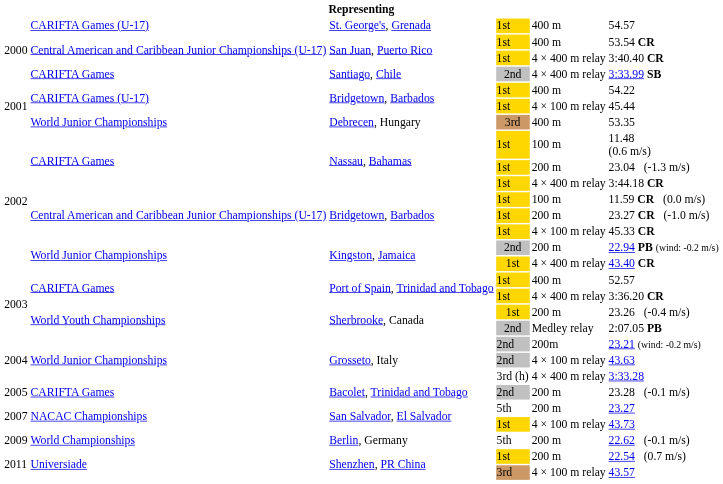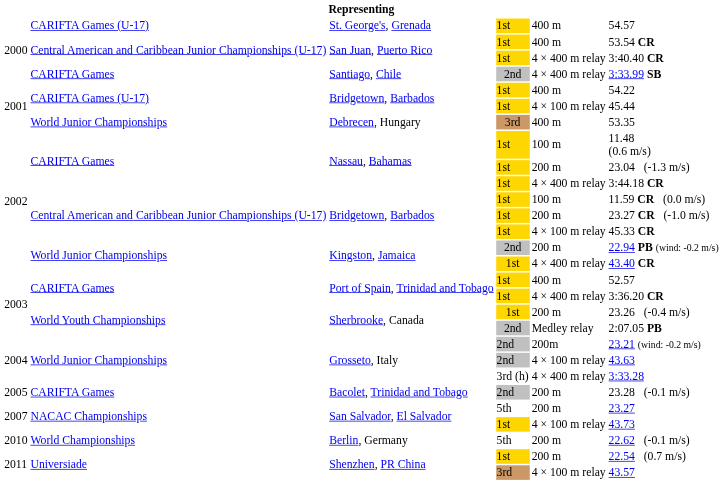 <table>
 <tr>
 <th colspan="6">Representing </th>
 </tr>
 <tr>
 <td rowspan = "4">2000</td>
 <td><a href='#'>CARIFTA Games (U-17)</a></td>
 <td><a href='#'>St. George's</a>, <a href='#'>Grenada</a></td>
 <td bgcolor=gold>1st</td>
 <td>400 m</td>
 <td>54.57</td>
 </tr>
 <tr>
 <td rowspan = "2"><a href='#'>Central American and Caribbean Junior Championships (U-17)</a></td>
 <td rowspan = "2"><a href='#'>San Juan</a>, <a href='#'>Puerto Rico</a></td>
 <td bgcolor=gold>1st</td>
 <td>400 m</td>
 <td>53.54 <strong>CR</strong></td>
 </tr>
 <tr>
 <td bgcolor=gold>1st</td>
 <td>4 × 400 m relay</td>
 <td>3:40.40 <strong>CR</strong></td>
 </tr>
 <tr>
 <td><a href='#'>CARIFTA Games</a></td>
 <td><a href='#'>Santiago</a>, <a href='#'>Chile</a></td>
 <td bgcolor="silver" align="center">2nd</td>
 <td>4 × 400 m relay</td>
 <td><a href='#'>3:33.99</a> <strong>SB</strong></td>
 </tr>
 <tr>
 <td rowspan = "3">2001</td>
 <td rowspan = "2"><a href='#'>CARIFTA Games (U-17)</a></td>
 <td rowspan = "2"><a href='#'>Bridgetown</a>, <a href='#'>Barbados</a></td>
 <td bgcolor=gold>1st</td>
 <td>400 m</td>
 <td>54.22</td>
 </tr>
 <tr>
 <td bgcolor=gold>1st</td>
 <td>4 × 100 m relay</td>
 <td>45.44</td>
 </tr>
 <tr>
 <td><a href='#'>World Junior Championships</a></td>
 <td><a href='#'>Debrecen</a>, Hungary</td>
 <td bgcolor="cc9966" align="center">3rd</td>
 <td>400 m</td>
 <td>53.35</td>
 </tr>
 <tr>
 <td rowspan = "8">2002</td>
 <td rowspan = "3"><a href='#'>CARIFTA Games</a></td>
 <td rowspan = "3"><a href='#'>Nassau</a>, <a href='#'>Bahamas</a></td>
 <td bgcolor=gold>1st</td>
 <td>100 m</td>
 <td>11.48 <br> (0.6 m/s)</td>
 </tr>
 <tr>
 <td bgcolor=gold>1st</td>
 <td>200 m</td>
 <td>23.04   (-1.3 m/s)</td>
 </tr>
 <tr>
 <td bgcolor=gold>1st</td>
 <td>4 × 400 m relay</td>
 <td>3:44.18 <strong>CR</strong></td>
 </tr>
 <tr>
 <td rowspan = "3"><a href='#'>Central American and Caribbean Junior Championships (U-17)</a></td>
 <td rowspan = "3"><a href='#'>Bridgetown</a>, <a href='#'>Barbados</a></td>
 <td bgcolor=gold>1st</td>
 <td>100 m</td>
 <td>11.59 <strong>CR</strong>   (0.0 m/s)</td>
 </tr>
 <tr>
 <td bgcolor=gold>1st</td>
 <td>200 m</td>
 <td>23.27 <strong>CR</strong>   (-1.0 m/s)</td>
 </tr>
 <tr>
 <td bgcolor=gold>1st</td>
 <td>4 × 100 m relay</td>
 <td>45.33 <strong>CR</strong></td>
 </tr>
 <tr>
 <td rowspan = "2"><a href='#'>World Junior Championships</a></td>
 <td rowspan = "2"><a href='#'>Kingston</a>, <a href='#'>Jamaica</a></td>
 <td bgcolor="silver" align="center">2nd</td>
 <td>200 m</td>
 <td><a href='#'>22.94</a> <strong>PB</strong> <small>(wind: -0.2 m/s)</small></td>
 </tr>
 <tr>
 <td bgcolor="gold" align="center">1st</td>
 <td>4 × 400 m relay</td>
 <td><a href='#'>43.40</a> <strong>CR</strong></td>
 </tr>
 <tr>
 <td rowspan = "4">2003</td>
 <td rowspan = "2"><a href='#'>CARIFTA Games</a></td>
 <td rowspan = "2"><a href='#'>Port of Spain</a>, <a href='#'>Trinidad and Tobago</a></td>
 <td bgcolor=gold>1st</td>
 <td>400 m</td>
 <td>52.57</td>
 </tr>
 <tr>
 <td bgcolor=gold>1st</td>
 <td>4 × 400 m relay</td>
 <td>3:36.20 <strong>CR</strong></td>
 </tr>
 <tr>
 <td rowspan = "2"><a href='#'>World Youth Championships</a></td>
 <td rowspan = "2"><a href='#'>Sherbrooke</a>, Canada</td>
 <td bgcolor="gold" align="center">1st</td>
 <td>200 m</td>
 <td>23.26   (-0.4 m/s)</td>
 </tr>
 <tr>
 <td bgcolor="silver" align="center">2nd</td>
 <td>Medley relay</td>
 <td>2:07.05 <strong>PB</strong></td>
 </tr>
 <tr>
 <td rowspan=3>2004</td>
 <td rowspan=3><a href='#'>World Junior Championships</a></td>
 <td rowspan=3><a href='#'>Grosseto</a>, Italy</td>
 <td bgcolor=silver>2nd</td>
 <td>200m</td>
 <td><a href='#'>23.21</a> <small>(wind: -0.2 m/s)</small></td>
 </tr>
 <tr>
 <td bgcolor=silver>2nd</td>
 <td>4 × 100 m relay</td>
 <td><a href='#'>43.63</a></td>
 </tr>
 <tr>
 <td>3rd (h)</td>
 <td>4 × 400 m relay</td>
 <td><a href='#'>3:33.28</a></td>
 </tr>
 <tr>
 <td>2005</td>
 <td><a href='#'>CARIFTA Games</a></td>
 <td><a href='#'>Bacolet</a>, <a href='#'>Trinidad and Tobago</a></td>
 <td bgcolor=silver>2nd</td>
 <td>200 m</td>
 <td>23.28    (-0.1 m/s)</td>
 </tr>
 <tr>
 <td rowspan=2>2007</td>
 <td rowspan=2><a href='#'>NACAC Championships</a></td>
 <td rowspan=2><a href='#'>San Salvador</a>, <a href='#'>El Salvador</a></td>
 <td>5th</td>
 <td>200 m</td>
 <td><a href='#'>23.27</a></td>
 </tr>
 <tr>
 <td bgcolor=gold>1st</td>
 <td>4 × 100 m relay</td>
 <td><a href='#'>43.73</a></td>
 </tr>
 <tr>
-<td>2009</td>
+<td>2010</td>
 <td><a href='#'>World Championships</a></td>
 <td><a href='#'>Berlin</a>, Germany</td>
 <td>5th</td>
 <td>200 m</td>
 <td><a href='#'>22.62</a>    (-0.1 m/s)</td>
 </tr>
 <tr>
 <td rowspan = "2">2011</td>
 <td rowspan = "2"><a href='#'>Universiade</a></td>
 <td rowspan = "2"><a href='#'>Shenzhen</a>, <a href='#'>PR China</a></td>
 <td bgcolor=gold>1st</td>
 <td>200 m</td>
 <td><a href='#'>22.54</a>    (0.7 m/s)</td>
 </tr>
 <tr>
 <td bgcolor=cc9966>3rd</td>
 <td>4 × 100 m relay</td>
 <td><a href='#'>43.57</a></td>
 </tr>
 </table>
